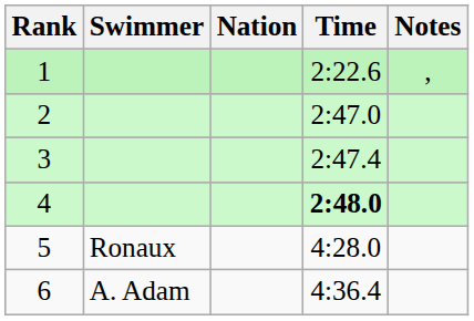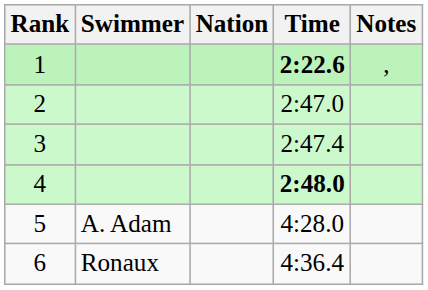 <table class="wikitable sortable" style="text-align:center">
 <tr>
 <th>Rank</th>
 <th>Swimmer</th>
 <th>Nation</th>
 <th>Time</th>
 <th>Notes</th>
 </tr>
 <tr style="background:#bbf3bb;">
 <td>1</td>
 <td align=left></td>
 <td align=left></td>
-<td>2:22.6</td>
+<td><strong>2:22.6</strong></td>
 <td>, </td>
 </tr>
 <tr style="background:#ccf9cc;">
 <td>2</td>
 <td align=left></td>
 <td align=left></td>
 <td>2:47.0</td>
 <td></td>
 </tr>
 <tr style="background:#ccf9cc;">
 <td>3</td>
 <td align=left></td>
 <td align=left></td>
 <td>2:47.4</td>
 <td></td>
 </tr>
 <tr style="background:#ccf9cc;">
 <td>4</td>
 <td align=left></td>
 <td align=left></td>
 <td><strong>2:48.0</strong></td>
 <td></td>
 </tr>
 <tr>
 <td>5</td>
-<td align=left>Ronaux</td>
+<td align=left data-sort-value="Adam, A.">A. Adam</td>
 <td align=left></td>
 <td>4:28.0</td>
 <td></td>
 </tr>
 <tr>
 <td>6</td>
-<td align=left data-sort-value="Adam, A.">A. Adam</td>
+<td align=left>Ronaux</td>
 <td align=left></td>
 <td>4:36.4</td>
 <td></td>
 </tr>
 </table>
